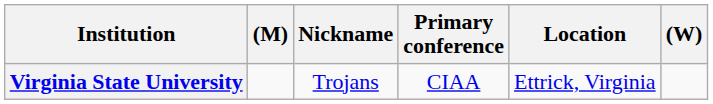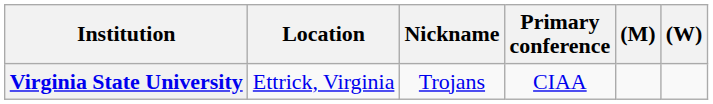 <table class="sortable wikitable" style="text-align:center">
 <tr>
 <th>Institution</th>
-<th class="unsortable">(M)</th>
+<th>Location</th>
 <th>Nickname</th>
 <th>Primary<br>conference</th>
-<th>Location</th>
+<th class="unsortable">(M)</th>
 <th class="unsortable">(W)</th>
 </tr>
 <tr>
 <th><a href='#'>Virginia State University</a></th>
-<td></td>
+<td><a href='#'>Ettrick, Virginia</a></td>
 <td><a href='#'>Trojans</a></td>
 <td><a href='#'>CIAA</a></td>
-<td><a href='#'>Ettrick, Virginia</a></td>
+<td></td>
 <td></td>
 </tr>
 </table>
